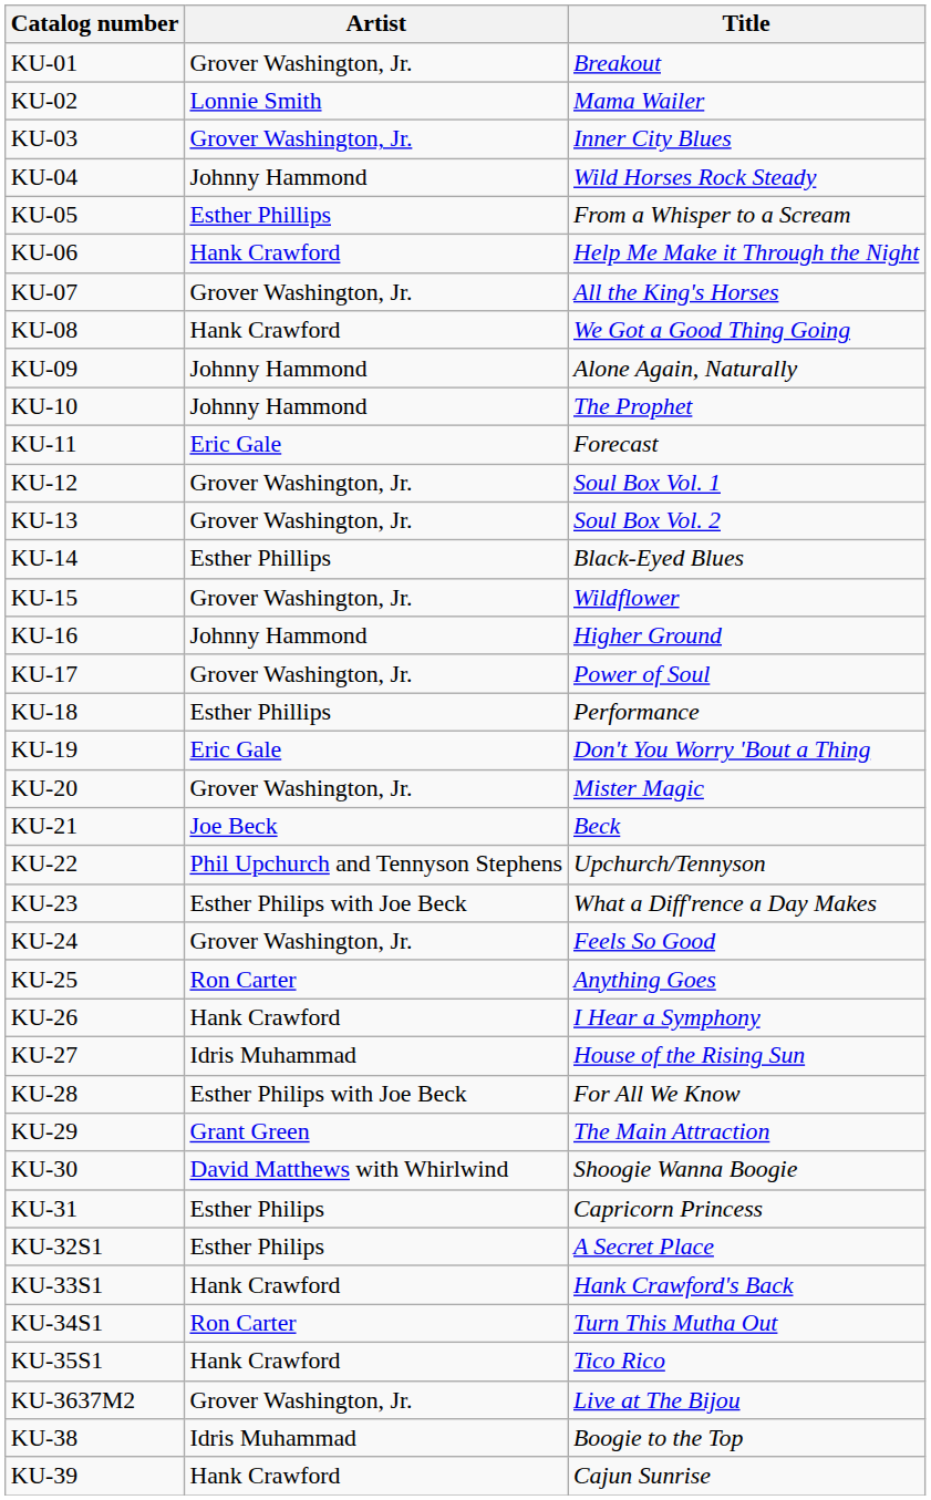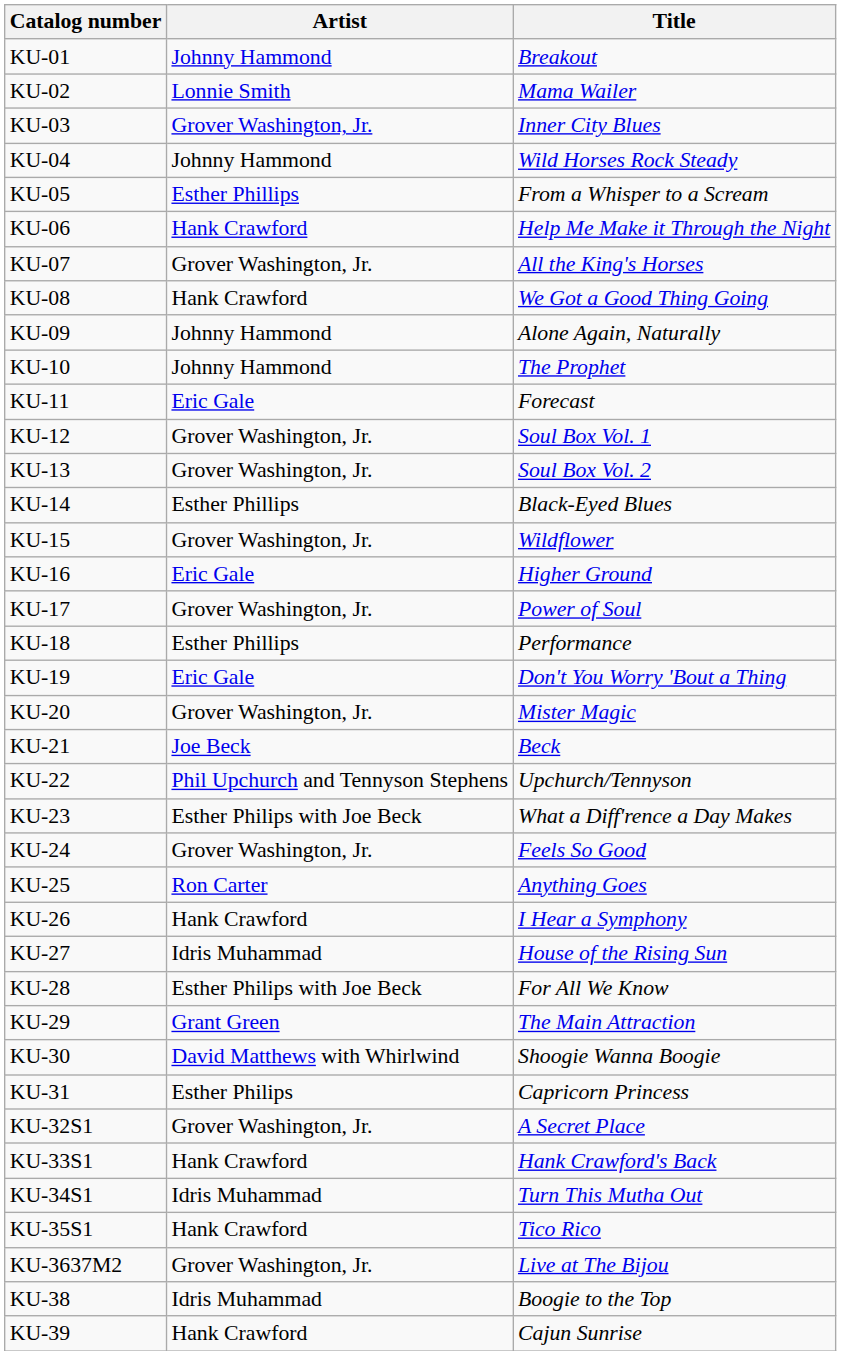 <table align="center" | class="wikitable sortable" | bgcolor="#CCCCCC">
 <tr>
 <th>Catalog number</th>
 <th>Artist</th>
 <th>Title</th>
 </tr>
 <tr>
 <td>KU-01</td>
-<td>Grover Washington, Jr.</td>
+<td><a href='#'>Johnny Hammond</a></td>
 <td><em><a href='#'>Breakout</a></em></td>
 </tr>
 <tr>
 <td>KU-02</td>
 <td><a href='#'>Lonnie Smith</a></td>
 <td><em><a href='#'>Mama Wailer</a></em></td>
 </tr>
 <tr>
 <td>KU-03</td>
 <td><a href='#'>Grover Washington, Jr.</a></td>
 <td><em><a href='#'>Inner City Blues</a></em></td>
 </tr>
 <tr>
 <td>KU-04</td>
 <td>Johnny Hammond</td>
 <td><em><a href='#'>Wild Horses Rock Steady</a></em></td>
 </tr>
 <tr>
 <td>KU-05</td>
 <td><a href='#'>Esther Phillips</a></td>
 <td><em>From a Whisper to a Scream</em></td>
 </tr>
 <tr>
 <td>KU-06</td>
 <td><a href='#'>Hank Crawford</a></td>
 <td><em><a href='#'>Help Me Make it Through the Night</a></em></td>
 </tr>
 <tr>
 <td>KU-07</td>
 <td>Grover Washington, Jr.</td>
 <td><em> <a href='#'>All the King's Horses</a></em></td>
 </tr>
 <tr>
 <td>KU-08</td>
 <td>Hank Crawford</td>
 <td><em><a href='#'>We Got a Good Thing Going</a></em></td>
 </tr>
 <tr>
 <td>KU-09</td>
 <td>Johnny Hammond</td>
 <td><em>Alone Again, Naturally</em></td>
 </tr>
 <tr>
 <td>KU-10</td>
 <td>Johnny Hammond</td>
 <td><em><a href='#'>The Prophet</a></em></td>
 </tr>
 <tr>
 <td>KU-11</td>
 <td><a href='#'>Eric Gale</a></td>
 <td><em>Forecast</em></td>
 </tr>
 <tr>
 <td>KU-12</td>
 <td>Grover Washington, Jr.</td>
 <td><em><a href='#'>Soul Box Vol. 1</a></em></td>
 </tr>
 <tr>
 <td>KU-13</td>
 <td>Grover Washington, Jr.</td>
 <td><em><a href='#'>Soul Box Vol. 2</a></em></td>
 </tr>
 <tr>
 <td>KU-14</td>
 <td>Esther Phillips</td>
 <td><em>Black-Eyed Blues</em></td>
 </tr>
 <tr>
 <td>KU-15</td>
 <td>Grover Washington, Jr.</td>
 <td><em><a href='#'>Wildflower</a></em></td>
 </tr>
 <tr>
 <td>KU-16</td>
-<td>Johnny Hammond</td>
+<td><a href='#'>Eric Gale</a></td>
 <td><em><a href='#'>Higher Ground</a></em></td>
 </tr>
 <tr>
 <td>KU-17</td>
 <td>Grover Washington, Jr.</td>
 <td><em><a href='#'>Power of Soul</a></em></td>
 </tr>
 <tr>
 <td>KU-18</td>
 <td>Esther Phillips</td>
 <td><em>Performance</em></td>
 </tr>
 <tr>
 <td>KU-19</td>
 <td><a href='#'>Eric Gale</a></td>
 <td><em><a href='#'>Don't You Worry 'Bout a Thing</a></em></td>
 </tr>
 <tr>
 <td>KU-20</td>
 <td>Grover Washington, Jr.</td>
 <td><em><a href='#'>Mister Magic</a></em></td>
 </tr>
 <tr>
 <td>KU-21</td>
 <td><a href='#'>Joe Beck</a></td>
 <td><em><a href='#'>Beck</a></em></td>
 </tr>
 <tr>
 <td>KU-22</td>
 <td><a href='#'>Phil Upchurch</a> and Tennyson Stephens</td>
 <td><em>Upchurch/Tennyson</em></td>
 </tr>
 <tr>
 <td>KU-23</td>
 <td>Esther Philips with Joe Beck</td>
 <td><em>What a Diff'rence a Day Makes</em></td>
 </tr>
 <tr>
 <td>KU-24</td>
 <td>Grover Washington, Jr.</td>
 <td><em><a href='#'>Feels So Good</a></em></td>
 </tr>
 <tr>
 <td>KU-25</td>
 <td><a href='#'>Ron Carter</a></td>
 <td><em><a href='#'>Anything Goes</a></em></td>
 </tr>
 <tr>
 <td>KU-26</td>
 <td>Hank Crawford</td>
 <td><em><a href='#'>I Hear a Symphony</a></em></td>
 </tr>
 <tr>
 <td>KU-27</td>
 <td>Idris Muhammad</td>
 <td><em><a href='#'>House of the Rising Sun</a></em></td>
 </tr>
 <tr>
 <td>KU-28</td>
 <td>Esther Philips with Joe Beck</td>
 <td><em>For All We Know</em></td>
 </tr>
 <tr>
 <td>KU-29</td>
 <td><a href='#'>Grant Green</a></td>
 <td><em><a href='#'>The Main Attraction</a></em></td>
 </tr>
 <tr>
 <td>KU-30</td>
 <td><a href='#'>David Matthews</a> with Whirlwind</td>
 <td><em>Shoogie Wanna Boogie</em></td>
 </tr>
 <tr>
 <td>KU-31</td>
 <td>Esther Philips</td>
 <td><em>Capricorn Princess</em></td>
 </tr>
 <tr>
 <td>KU-32S1</td>
-<td>Esther Philips</td>
+<td>Grover Washington, Jr.</td>
 <td><em><a href='#'>A Secret Place</a></em></td>
 </tr>
 <tr>
 <td>KU-33S1</td>
 <td>Hank Crawford</td>
 <td><em><a href='#'>Hank Crawford's Back</a></em></td>
 </tr>
 <tr>
 <td>KU-34S1</td>
-<td><a href='#'>Ron Carter</a></td>
+<td>Idris Muhammad</td>
 <td><em><a href='#'>Turn This Mutha Out</a></em></td>
 </tr>
 <tr>
 <td>KU-35S1</td>
 <td>Hank Crawford</td>
 <td><em><a href='#'>Tico Rico</a></em></td>
 </tr>
 <tr>
 <td>KU-3637M2</td>
 <td>Grover Washington, Jr.</td>
 <td><em><a href='#'>Live at The Bijou</a></em></td>
 </tr>
 <tr>
 <td>KU-38</td>
 <td>Idris Muhammad</td>
 <td><em>Boogie to the Top</em></td>
 </tr>
 <tr>
 <td>KU-39</td>
 <td>Hank Crawford</td>
 <td><em>Cajun Sunrise</em></td>
 </tr>
 </table>
